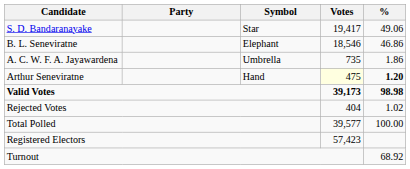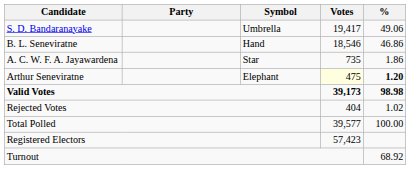 <table class="wikitable" border="1" style="text-align:right;">
 <tr>
 <th align=left width="180">Candidate</th>
 <th align=left width="180">Party</th>
 <th align=left width="120">Symbol</th>
 <th align=left width="60">Votes</th>
 <th align=left width="60">%</th>
 </tr>
 <tr>
 <td align=left><a href='#'>S. D. Bandaranayake</a></td>
 <td></td>
-<td align=left>Star</td>
+<td align=left>Umbrella</td>
 <td>19,417</td>
 <td>49.06</td>
 </tr>
 <tr>
 <td align=left>B. L. Seneviratne</td>
 <td></td>
-<td align=left>Elephant</td>
+<td align=left>Hand</td>
 <td>18,546</td>
 <td>46.86</td>
 </tr>
 <tr>
 <td align=left>A. C. W. F. A. Jayawardena</td>
 <td></td>
-<td align=left>Umbrella</td>
+<td align=left>Star</td>
 <td>735</td>
 <td>1.86</td>
 </tr>
 <tr>
 <td align=left>Arthur Seneviratne</td>
 <td></td>
-<td align=left>Hand</td>
+<td align=left>Elephant</td>
 <td style="background: lightyellow;">475</td>
 <td><strong>1.20</strong></td>
 </tr>
 <tr>
 <td align=left colspan=3><strong>Valid Votes</strong></td>
 <td><strong>39,173</strong></td>
 <td><strong>98.98</strong></td>
 </tr>
 <tr>
 <td align=left colspan=3>Rejected Votes</td>
 <td>404</td>
 <td>1.02</td>
 </tr>
 <tr>
 <td align=left colspan=3>Total Polled</td>
 <td>39,577</td>
 <td>100.00</td>
 </tr>
 <tr>
 <td align=left colspan=3>Registered Electors</td>
 <td>57,423</td>
 <td></td>
 </tr>
 <tr>
 <td align=left colspan=4>Turnout</td>
 <td>68.92</td>
 </tr>
 </table>
